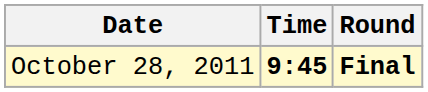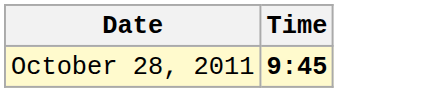 <table class="wikitable">
 <tr>
 <th>Date</th>
 <th>Time</th>
-<th>Round</th>
 </tr>
 <tr style=background:lemonchiffon>
 <td>October 28, 2011</td>
 <td><strong>9:45</strong></td>
-<td><strong>Final</strong></td>
 </tr>
 </table>
